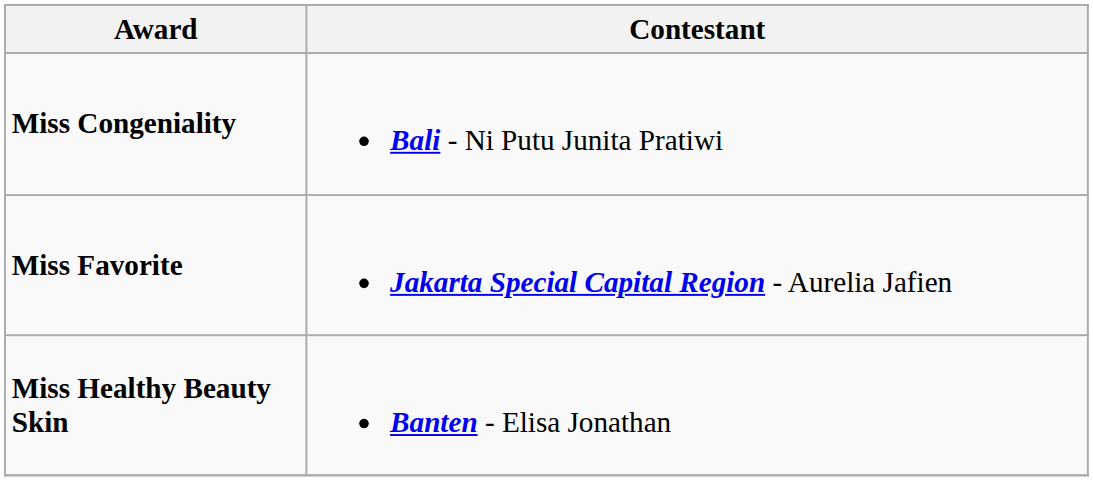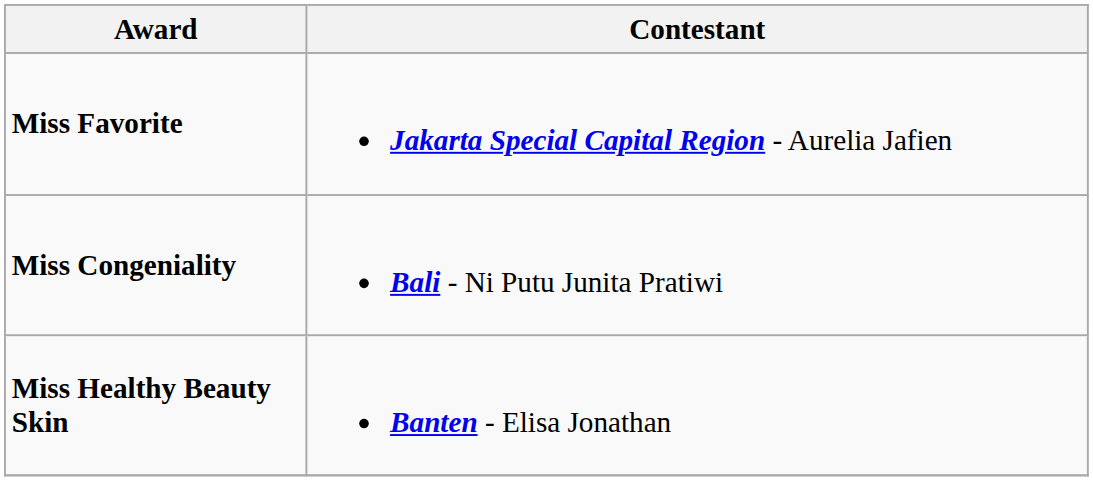 <table class="wikitable" style="font-size:95%;">
 <tr>
 <th width="150">Award</th>
 <th width="400">Contestant</th>
 </tr>
 <tr>
+<td><strong>Miss Favorite</strong></td>
+<td><br><ul><li> <strong><a href='#'><em>Jakarta Special Capital Region</em></a></strong> - Aurelia Jafien</li></ul></td>
+</tr>
+<tr>
 <td><strong>Miss Congeniality</strong></td>
 <td><br><ul><li> <strong><em><a href='#'>Bali</a></em></strong> - Ni Putu Junita Pratiwi</li></ul></td>
-</tr>
-<tr>
-<td><strong>Miss Favorite</strong></td>
-<td><br><ul><li> <strong><a href='#'><em>Jakarta Special Capital Region</em></a></strong> - Aurelia Jafien</li></ul></td>
 </tr>
 <tr>
 <td><strong>Miss Healthy Beauty Skin</strong></td>
 <td><br><ul><li> <strong><em><a href='#'>Banten</a></em></strong> - Elisa Jonathan</li></ul></td>
 </tr>
 <tr>
 </tr>
 </table>
